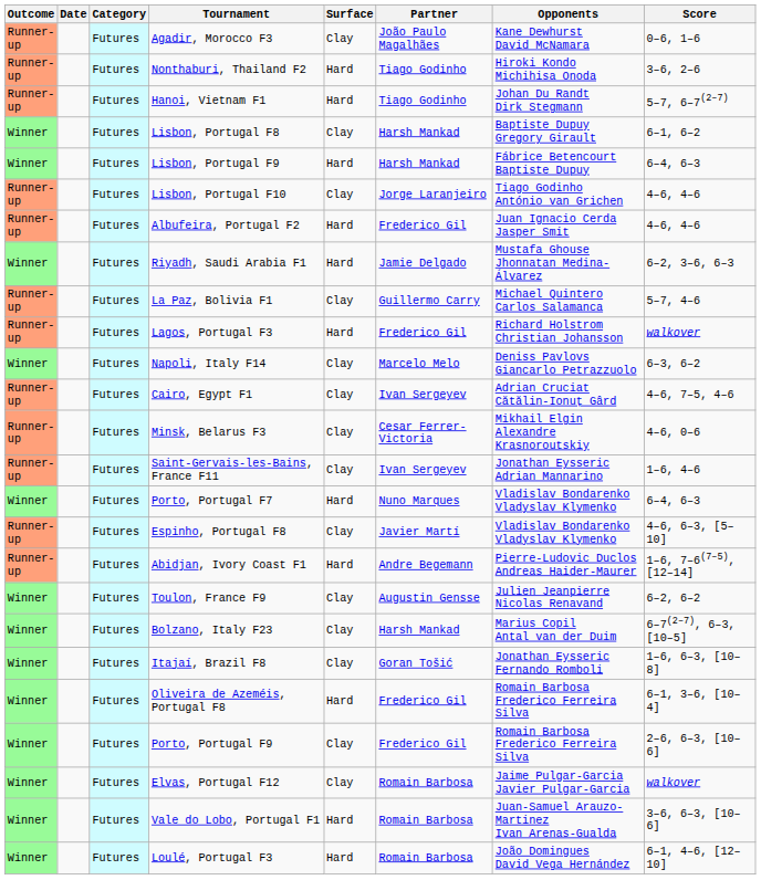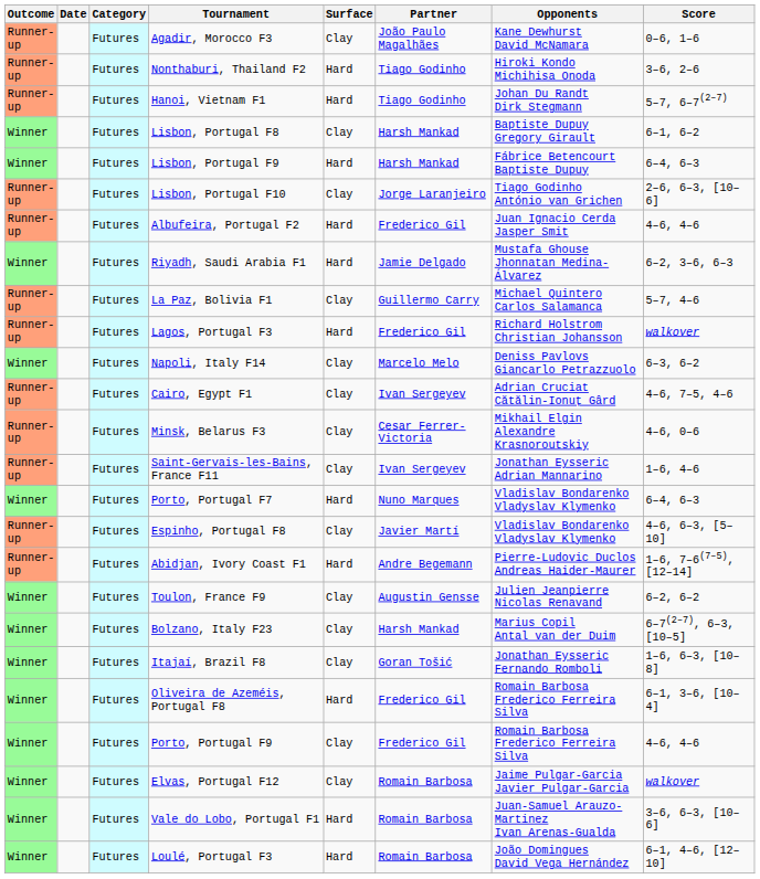 <table class="sortable wikitable">
 <tr>
 <th scope="col" width=40>Outcome</th>
 <th scope="col">Date</th>
 <th scope="col">Category</th>
 <th scope="col">Tournament</th>
 <th scope="col">Surface</th>
 <th scope="col">Partner</th>
 <th scope="col">Opponents</th>
 <th scope="col" class="unsortable">Score</th>
 </tr>
 <tr>
 <td bgcolor=FFA07A>Runner-up</td>
 <td></td>
 <td style=background:#CFFCFF>Futures</td>
 <td><a href='#'>Agadir</a>, Morocco F3</td>
 <td>Clay</td>
 <td data-sort-value="Magalhaes, J"> <a href='#'>João Paulo Magalhães</a></td>
 <td data-sort-value="Smit, Jasper"> <a href='#'>Kane Dewhurst</a><br> <a href='#'>David McNamara</a></td>
 <td>0–6, 1–6</td>
 </tr>
 <tr>
 <td bgcolor=FFA07A>Runner-up</td>
 <td></td>
 <td style=background:#CFFCFF>Futures</td>
 <td><a href='#'>Nonthaburi</a>, Thailand F2</td>
 <td>Hard</td>
 <td data-sort-value="Godinho, T"> <a href='#'>Tiago Godinho</a></td>
 <td data-sort-value="Onoda, Michihisa"> <a href='#'>Hiroki Kondo</a><br> <a href='#'>Michihisa Onoda</a></td>
 <td>3–6, 2–6</td>
 </tr>
 <tr>
 <td bgcolor=FFA07A>Runner-up</td>
 <td></td>
 <td style=background:#CFFCFF>Futures</td>
 <td><a href='#'>Hanoi</a>, Vietnam F1</td>
 <td>Hard</td>
 <td data-sort-value="Godinho, T"> <a href='#'>Tiago Godinho</a></td>
 <td data-sort-value="Stegmann, Dirk"> <a href='#'>Johan Du Randt</a><br> <a href='#'>Dirk Stegmann</a></td>
 <td>5–7, 6–7<sup>(2–7)</sup></td>
 </tr>
 <tr>
 <td bgcolor=98FB98>Winner</td>
 <td></td>
 <td style=background:#CFFCFF>Futures</td>
 <td><a href='#'>Lisbon</a>, Portugal F8</td>
 <td>Clay</td>
 <td data-sort-value="Mankad, H"> <a href='#'>Harsh Mankad</a></td>
 <td data-sort-value="Girault, Gregory"> <a href='#'>Baptiste Dupuy</a><br> <a href='#'>Gregory Girault</a></td>
 <td>6–1, 6–2</td>
 </tr>
 <tr>
 <td bgcolor=98FB98>Winner</td>
 <td></td>
 <td style=background:#CFFCFF>Futures</td>
 <td><a href='#'>Lisbon</a>, Portugal F9</td>
 <td>Hard</td>
 <td data-sort-value="Mankad, H"> <a href='#'>Harsh Mankad</a></td>
 <td data-sort-value="Dupuy, Baptiste"> <a href='#'>Fábrice Betencourt</a><br> <a href='#'>Baptiste Dupuy</a></td>
 <td>6–4, 6–3</td>
 </tr>
 <tr>
 <td bgcolor=FFA07A>Runner-up</td>
 <td></td>
 <td style=background:#CFFCFF>Futures</td>
 <td><a href='#'>Lisbon</a>, Portugal F10</td>
 <td>Clay</td>
 <td data-sort-value="Laranjeiro, J"> <a href='#'>Jorge Laranjeiro</a></td>
 <td data-sort-value="van Grichen, Antonio"> <a href='#'>Tiago Godinho</a><br> <a href='#'>António van Grichen</a></td>
-<td>4–6, 4–6</td>
+<td>2–6, 6–3, [10–6]</td>
 </tr>
 <tr>
 <td bgcolor=FFA07A>Runner-up</td>
 <td></td>
 <td style=background:#CFFCFF>Futures</td>
 <td><a href='#'>Albufeira</a>, Portugal F2</td>
 <td>Hard</td>
 <td data-sort-value="Gil, F"> <a href='#'>Frederico Gil</a></td>
 <td data-sort-value="Smit, Jasper"> <a href='#'>Juan Ignacio Cerda</a><br> <a href='#'>Jasper Smit</a></td>
 <td>4–6, 4–6</td>
 </tr>
 <tr>
 <td bgcolor=98FB98>Winner</td>
 <td></td>
 <td style=background:#CFFCFF>Futures</td>
 <td><a href='#'>Riyadh</a>, Saudi Arabia F1</td>
 <td>Hard</td>
 <td data-sort-value="Delgado, J"> <a href='#'>Jamie Delgado</a></td>
 <td data-sort-value="Medina-Álvarez, Jhonathan"> <a href='#'>Mustafa Ghouse</a><br> <a href='#'>Jhonnatan Medina-Álvarez</a></td>
 <td>6–2, 3–6, 6–3</td>
 </tr>
 <tr>
 <td bgcolor=FFA07A>Runner-up</td>
 <td></td>
 <td style=background:#CFFCFF>Futures</td>
 <td><a href='#'>La Paz</a>, Bolivia F1</td>
 <td>Clay</td>
 <td data-sort-value="Carry, G"> <a href='#'>Guillermo Carry</a></td>
 <td data-sort-value="Salamanca, Carlos"> <a href='#'>Michael Quintero</a><br> <a href='#'>Carlos Salamanca</a></td>
 <td>5–7, 4–6</td>
 </tr>
 <tr>
 <td bgcolor=FFA07A>Runner-up</td>
 <td></td>
 <td style=background:#CFFCFF>Futures</td>
 <td><a href='#'>Lagos</a>, Portugal F3</td>
 <td>Hard</td>
 <td data-sort-value="Gil, F"> <a href='#'>Frederico Gil</a></td>
 <td data-sort-value="Johansson, Christian"> <a href='#'>Richard Holstrom</a><br> <a href='#'>Christian Johansson</a></td>
 <td><em><a href='#'>walkover</a></em></td>
 </tr>
 <tr>
 <td bgcolor=98FB98>Winner</td>
 <td></td>
 <td style=background:#CFFCFF>Futures</td>
 <td><a href='#'>Napoli</a>, Italy F14</td>
 <td>Clay</td>
 <td data-sort-value="Melo, M"> <a href='#'>Marcelo Melo</a></td>
 <td data-sort-value="Petrazzuolo, Giancarlo"> <a href='#'>Deniss Pavlovs</a><br> <a href='#'>Giancarlo Petrazzuolo</a></td>
 <td>6–3, 6–2</td>
 </tr>
 <tr>
 <td bgcolor=FFA07A>Runner-up</td>
 <td></td>
 <td style=background:#CFFCFF>Futures</td>
 <td><a href='#'>Cairo</a>, Egypt F1</td>
 <td>Clay</td>
 <td data-sort-value="Sergeyev, I"> <a href='#'>Ivan Sergeyev</a></td>
 <td data-sort-value="Gard, Catalin-Ionuț"> <a href='#'>Adrian Cruciat</a><br> <a href='#'>Cătălin-Ionuț Gârd</a></td>
 <td>4–6, 7–5, 4–6</td>
 </tr>
 <tr>
 <td bgcolor=FFA07A>Runner-up</td>
 <td></td>
 <td style=background:#CFFCFF>Futures</td>
 <td><a href='#'>Minsk</a>, Belarus F3</td>
 <td>Clay</td>
 <td data-sort-value="Ferrer-Victoria, C"> <a href='#'>Cesar Ferrer-Victoria</a></td>
 <td data-sort-value="Krasnoroutskiy, Alexandre"> <a href='#'>Mikhail Elgin</a><br> <a href='#'>Alexandre Krasnoroutskiy</a></td>
 <td>4–6, 0–6</td>
 </tr>
 <tr>
 <td bgcolor=FFA07A>Runner-up</td>
 <td></td>
 <td style=background:#CFFCFF>Futures</td>
 <td><a href='#'>Saint-Gervais-les-Bains</a>, France F11</td>
 <td>Clay</td>
 <td data-sort-value="Sergeyev, I"> <a href='#'>Ivan Sergeyev</a></td>
 <td data-sort-value="Mannarino, Adrian"> <a href='#'>Jonathan Eysseric</a><br> <a href='#'>Adrian Mannarino</a></td>
 <td>1–6, 4–6</td>
 </tr>
 <tr>
 <td bgcolor=98FB98>Winner</td>
 <td></td>
 <td style=background:#CFFCFF>Futures</td>
 <td><a href='#'>Porto</a>, Portugal F7</td>
 <td>Hard</td>
 <td data-sort-value="Marques, N"> <a href='#'>Nuno Marques</a></td>
 <td data-sort-value="Klymenko, Vladyslav"> <a href='#'>Vladislav Bondarenko</a><br> <a href='#'>Vladyslav Klymenko</a></td>
 <td>6–4, 6–3</td>
 </tr>
 <tr>
 <td bgcolor=FFA07A>Runner-up</td>
 <td></td>
 <td style=background:#CFFCFF>Futures</td>
 <td><a href='#'>Espinho</a>, Portugal F8</td>
 <td>Clay</td>
 <td data-sort-value="Marti, J"> <a href='#'>Javier Martí</a></td>
 <td data-sort-value="Klymenko, Vladyslav"> <a href='#'>Vladislav Bondarenko</a><br> <a href='#'>Vladyslav Klymenko</a></td>
 <td>4–6, 6–3, [5–10]</td>
 </tr>
 <tr>
 <td bgcolor=FFA07A>Runner-up</td>
 <td></td>
 <td style=background:#CFFCFF>Futures</td>
 <td><a href='#'>Abidjan</a>, Ivory Coast F1</td>
 <td>Hard</td>
 <td data-sort-value="Begemann, A"> <a href='#'>Andre Begemann</a></td>
 <td data-sort-value="Haider-Maurer, Andreas"> <a href='#'>Pierre-Ludovic Duclos</a><br> <a href='#'>Andreas Haider-Maurer</a></td>
 <td>1–6, 7–6<sup>(7–5)</sup>, [12–14]</td>
 </tr>
 <tr>
 <td bgcolor=98FB98>Winner</td>
 <td></td>
 <td style=background:#CFFCFF>Futures</td>
 <td><a href='#'>Toulon</a>, France F9</td>
 <td>Clay</td>
 <td data-sort-value="Gensse, A"> <a href='#'>Augustin Gensse</a></td>
 <td data-sort-value="Renavand, Nicolas"> <a href='#'>Julien Jeanpierre</a><br> <a href='#'>Nicolas Renavand</a></td>
 <td>6–2, 6–2</td>
 </tr>
 <tr>
 <td bgcolor=98FB98>Winner</td>
 <td></td>
 <td style=background:#CFFCFF>Futures</td>
 <td><a href='#'>Bolzano</a>, Italy F23</td>
 <td>Clay</td>
 <td data-sort-value="Mankad, H"> <a href='#'>Harsh Mankad</a></td>
 <td data-sort-value="Van Der Duim, Antal"> <a href='#'>Marius Copil</a><br> <a href='#'>Antal van der Duim</a></td>
 <td>6–7<sup>(2–7)</sup>, 6–3, [10–5]</td>
 </tr>
 <tr>
 <td bgcolor=98FB98>Winner</td>
 <td></td>
 <td style=background:#CFFCFF>Futures</td>
 <td><a href='#'>Itajaí</a>, Brazil F8</td>
 <td>Clay</td>
 <td data-sort-value="Tosic, G"> <a href='#'>Goran Tošić</a></td>
 <td data-sort-value="Romboli, Fernando"> <a href='#'>Jonathan Eysseric</a><br> <a href='#'>Fernando Romboli</a></td>
 <td>1–6, 6–3, [10–8]</td>
 </tr>
 <tr>
 <td bgcolor=98FB98>Winner</td>
 <td></td>
 <td style=background:#CFFCFF>Futures</td>
 <td><a href='#'>Oliveira de Azeméis</a>, Portugal F8</td>
 <td>Hard</td>
 <td data-sort-value="Gil, F"> <a href='#'>Frederico Gil</a></td>
 <td data-sort-value="Ferreira Silva, Frederico"> <a href='#'>Romain Barbosa</a><br> <a href='#'>Frederico Ferreira Silva</a></td>
 <td>6–1, 3–6, [10–4]</td>
 </tr>
 <tr>
 <td bgcolor=98FB98>Winner</td>
 <td></td>
 <td style=background:#CFFCFF>Futures</td>
 <td><a href='#'>Porto</a>, Portugal F9</td>
 <td>Clay</td>
 <td data-sort-value="Gil, F"> <a href='#'>Frederico Gil</a></td>
 <td data-sort-value="Ferreira Silva, Frederico"> <a href='#'>Romain Barbosa</a><br> <a href='#'>Frederico Ferreira Silva</a></td>
-<td>2–6, 6–3, [10–6]</td>
+<td>4–6, 4–6</td>
 </tr>
 <tr>
 <td bgcolor=98FB98>Winner</td>
 <td></td>
 <td style=background:#CFFCFF>Futures</td>
 <td><a href='#'>Elvas</a>, Portugal F12</td>
 <td>Clay</td>
 <td data-sort-value="Barbosa, R"> <a href='#'>Romain Barbosa</a></td>
 <td data-sort-value="Pulgar-Garcia, Javier"> <a href='#'>Jaime Pulgar-Garcia</a><br> <a href='#'>Javier Pulgar-Garcia</a></td>
 <td><em><a href='#'>walkover</a></em></td>
 </tr>
 <tr>
 <td bgcolor=98FB98>Winner</td>
 <td></td>
 <td style=background:#CFFCFF>Futures</td>
 <td><a href='#'>Vale do Lobo</a>, Portugal F1</td>
 <td>Hard</td>
 <td data-sort-value="Barbosa, R"> <a href='#'>Romain Barbosa</a></td>
 <td data-sort-value="Pulgar-Garcia, Javier"> <a href='#'>Juan-Samuel Arauzo-Martinez</a><br> <a href='#'>Ivan Arenas-Gualda</a></td>
 <td>3–6, 6–3, [10–6]</td>
 </tr>
 <tr>
 <td bgcolor=98FB98>Winner</td>
 <td></td>
 <td style=background:#CFFCFF>Futures</td>
 <td><a href='#'>Loulé</a>, Portugal F3</td>
 <td>Hard</td>
 <td data-sort-value="Barbosa, R"> <a href='#'>Romain Barbosa</a></td>
 <td data-sort-value="Vega Hernandez, David"> <a href='#'>João Domingues</a><br> <a href='#'>David Vega Hernández</a></td>
 <td>6–1, 4–6, [12–10]</td>
 </tr>
 </table>
